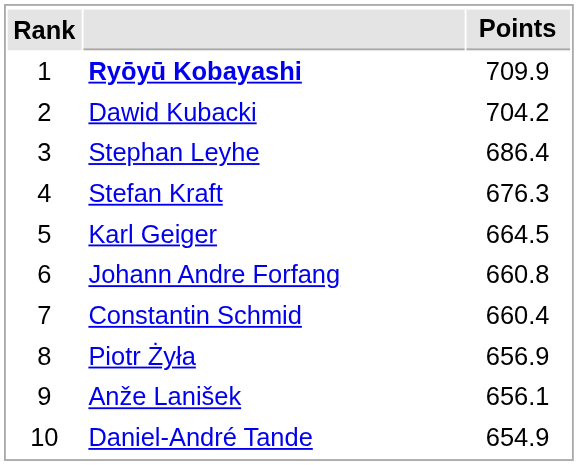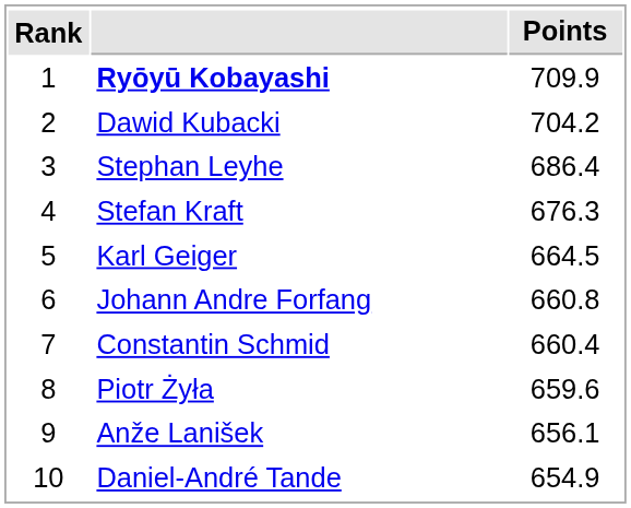 <table cellspacing="1" cellpadding="3" style="border:1px solid #AAAAAA;font-size:86%">
 <tr style="background-color: #E4E4E4;">
 </tr>
 <tr style="background-color: #E4E4E4;">
 <th syle="border-bottom:1px solid #AAAAAA; width: 10px;">Rank</th>
 <th style="border-bottom:1px solid #AAAAAA; width: 200px;"></th>
 <th style="border-bottom:1px solid #AAAAAA; width: 50px;">Points</th>
 </tr>
 <tr>
 <td align=center>1</td>
 <td> <strong><a href='#'>Ryōyū Kobayashi</a></strong></td>
 <td align=center>709.9</td>
 </tr>
 <tr>
 <td align=center>2</td>
 <td> <a href='#'>Dawid Kubacki</a></td>
 <td align=center>704.2</td>
 </tr>
 <tr>
 <td align=center>3</td>
 <td> <a href='#'>Stephan Leyhe</a></td>
 <td align=center>686.4</td>
 </tr>
 <tr>
 <td align=center>4</td>
 <td> <a href='#'>Stefan Kraft</a></td>
 <td align=center>676.3</td>
 </tr>
 <tr>
 <td align=center>5</td>
 <td> <a href='#'>Karl Geiger</a></td>
 <td align=center>664.5</td>
 </tr>
 <tr>
 <td align=center>6</td>
 <td> <a href='#'>Johann Andre Forfang</a></td>
 <td align=center>660.8</td>
 </tr>
 <tr>
 <td align=center>7</td>
 <td> <a href='#'>Constantin Schmid</a></td>
 <td align=center>660.4</td>
 </tr>
 <tr>
 <td align=center>8</td>
 <td> <a href='#'>Piotr Żyła</a></td>
-<td align=center>656.9</td>
+<td align=center>659.6</td>
 </tr>
 <tr>
 <td align=center>9</td>
 <td> <a href='#'>Anže Lanišek</a></td>
 <td align=center>656.1</td>
 </tr>
 <tr>
 <td align=center>10</td>
 <td> <a href='#'>Daniel-André Tande</a></td>
 <td align=center>654.9</td>
 </tr>
 </table>
